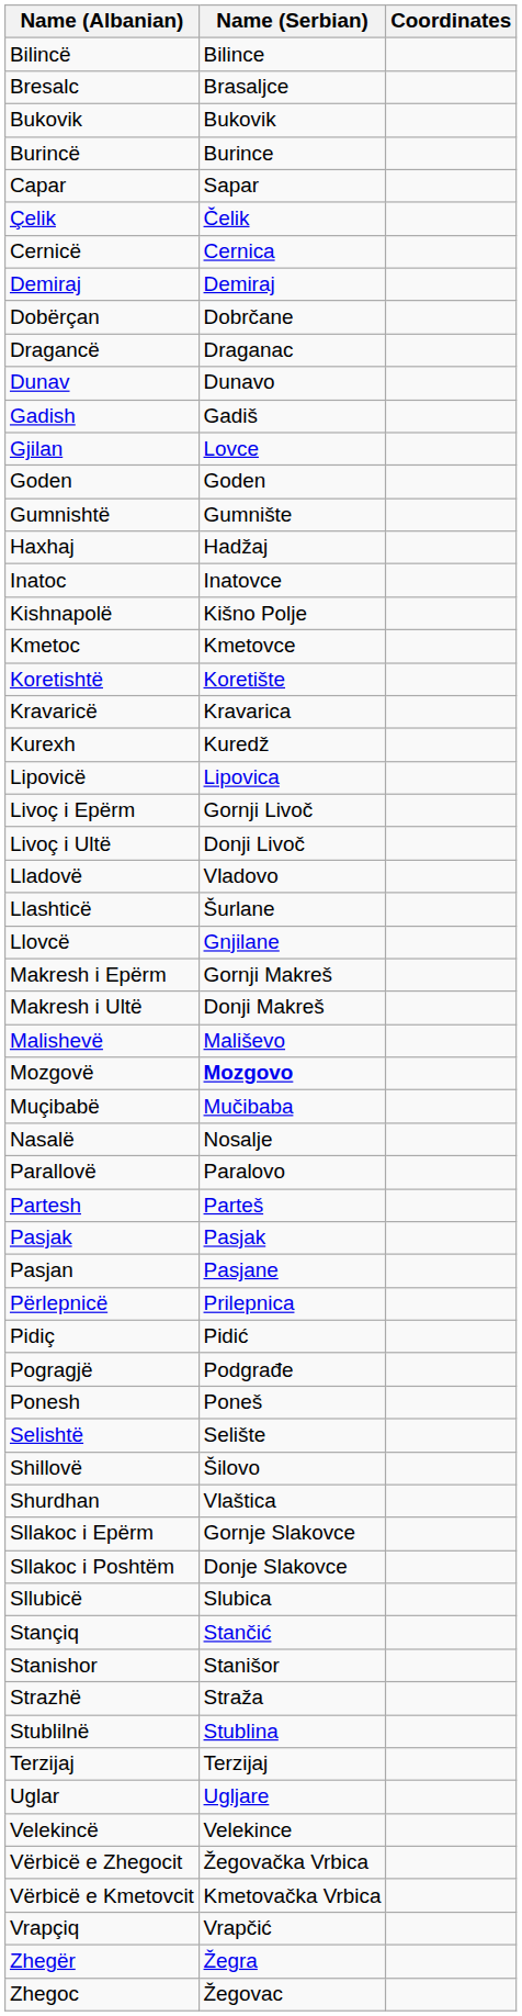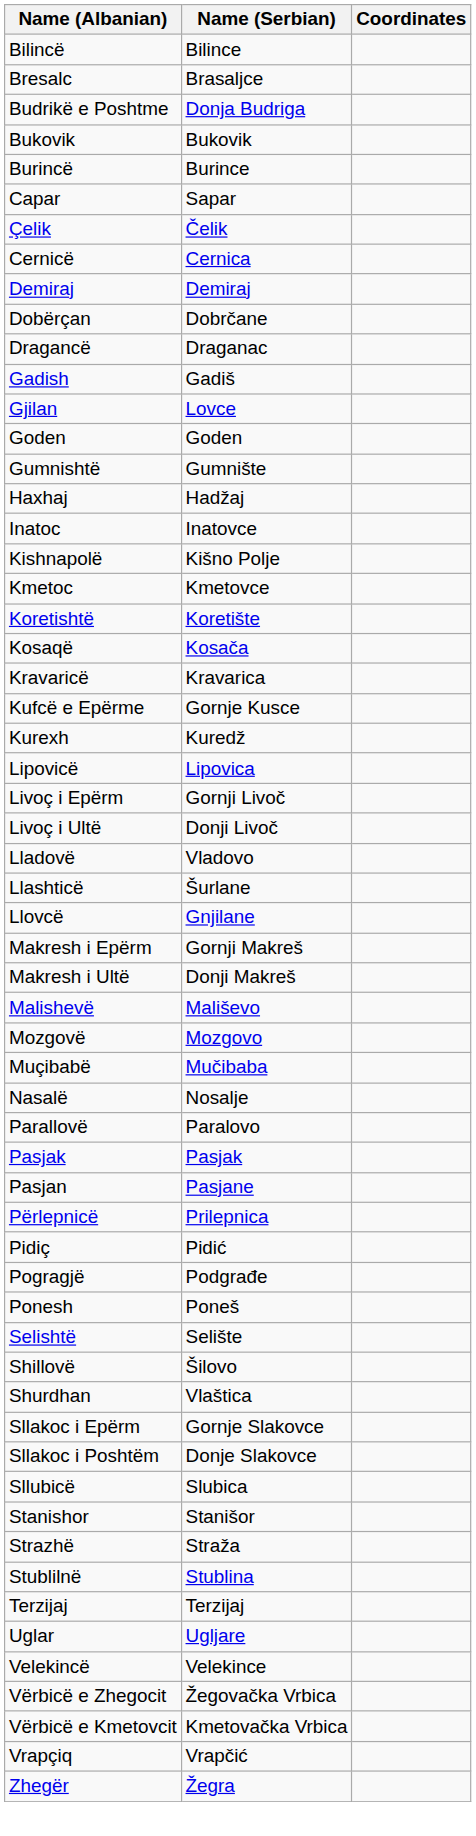 <table class="wikitable sortable">
 <tr>
 <th>Name (Albanian)</th>
 <th>Name (Serbian)</th>
 <th>Coordinates</th>
 </tr>
 <tr>
 <td>Bilincë</td>
 <td>Bilince</td>
 <td></td>
 </tr>
 <tr>
 <td>Bresalc</td>
 <td>Brasaljce</td>
+<td></td>
+</tr>
+<tr>
+<td>Budrikë e Poshtme</td>
+<td><a href='#'>Donja Budriga</a></td>
 <td></td>
 </tr>
 <tr>
 <td>Bukovik</td>
 <td>Bukovik</td>
 <td></td>
 </tr>
 <tr>
 <td>Burincë</td>
 <td>Burince</td>
 <td></td>
 </tr>
 <tr>
 <td>Capar</td>
 <td>Sapar</td>
 <td></td>
 </tr>
 <tr>
 <td><a href='#'>Çelik</a></td>
 <td><a href='#'>Čelik</a></td>
 <td></td>
 </tr>
 <tr>
 <td>Cernicë</td>
 <td><a href='#'>Cernica</a></td>
 <td></td>
 </tr>
 <tr>
 <td><a href='#'>Demiraj</a></td>
 <td><a href='#'>Demiraj</a></td>
 <td></td>
 </tr>
 <tr>
 <td>Dobërçan</td>
 <td>Dobrčane</td>
 <td></td>
 </tr>
 <tr>
 <td>Dragancë</td>
 <td>Draganac</td>
-<td></td>
-</tr>
-<tr>
-<td><a href='#'>Dunav</a></td>
-<td>Dunavo</td>
 <td></td>
 </tr>
 <tr>
 <td><a href='#'>Gadish</a></td>
 <td>Gadiš</td>
 <td></td>
 </tr>
 <tr>
 <td><a href='#'>Gjilan</a></td>
 <td><a href='#'>Lovce</a></td>
 <td></td>
 </tr>
 <tr>
 <td>Goden</td>
 <td>Goden</td>
 <td></td>
 </tr>
 <tr>
 <td>Gumnishtë</td>
 <td>Gumnište</td>
 <td></td>
 </tr>
 <tr>
 <td>Haxhaj</td>
 <td>Hadžaj</td>
 <td></td>
 </tr>
 <tr>
 <td>Inatoc</td>
 <td>Inatovce</td>
 <td></td>
 </tr>
 <tr>
 <td>Kishnapolë</td>
 <td>Kišno Polje</td>
 <td></td>
 </tr>
 <tr>
 <td>Kmetoc</td>
 <td>Kmetovce</td>
 <td></td>
 </tr>
 <tr>
 <td><a href='#'>Koretishtë</a></td>
 <td><a href='#'>Koretište</a></td>
 <td></td>
 </tr>
 <tr>
+<td>Kosaqë</td>
+<td><a href='#'>Kosača</a></td>
+<td></td>
+</tr>
+<tr>
 <td>Kravaricë</td>
 <td>Kravarica</td>
+<td></td>
+</tr>
+<tr>
+<td>Kufcë e Epërme</td>
+<td>Gornje Kusce</td>
 <td></td>
 </tr>
 <tr>
 <td>Kurexh</td>
 <td>Kuredž</td>
 <td></td>
 </tr>
 <tr>
 <td>Lipovicë</td>
 <td><a href='#'>Lipovica</a></td>
 <td></td>
 </tr>
 <tr>
 <td>Livoç i Epërm</td>
 <td>Gornji Livoč</td>
 <td></td>
 </tr>
 <tr>
 <td>Livoç i Ultë</td>
 <td>Donji Livoč</td>
 <td></td>
 </tr>
 <tr>
 <td>Lladovë</td>
 <td>Vladovo</td>
 <td></td>
 </tr>
 <tr>
 <td>Llashticë</td>
 <td>Šurlane</td>
 <td></td>
 </tr>
 <tr>
 <td>Llovcë</td>
 <td><a href='#'>Gnjilane</a></td>
 <td></td>
 </tr>
 <tr>
 <td>Makresh i Epërm</td>
 <td>Gornji Makreš</td>
 <td></td>
 </tr>
 <tr>
 <td>Makresh i Ultë</td>
 <td>Donji Makreš</td>
 <td></td>
 </tr>
 <tr>
 <td><a href='#'>Malishevë</a></td>
 <td><a href='#'>Mališevo</a></td>
 <td></td>
 </tr>
 <tr>
 <td>Mozgovë</td>
-<td><strong><a href='#'>Mozgovo</a></strong></td>
+<td><a href='#'>Mozgovo</a></td>
 <td></td>
 </tr>
 <tr>
 <td>Muçibabë</td>
 <td><a href='#'>Mučibaba</a></td>
 <td></td>
 </tr>
 <tr>
 <td>Nasalë</td>
 <td>Nosalje</td>
 <td></td>
 </tr>
 <tr>
 <td>Parallovë</td>
 <td>Paralovo</td>
-<td></td>
-</tr>
-<tr>
-<td><a href='#'>Partesh</a></td>
-<td><a href='#'>Parteš</a></td>
 <td></td>
 </tr>
 <tr>
 <td><a href='#'>Pasjak</a></td>
 <td><a href='#'>Pasjak</a></td>
 <td></td>
 </tr>
 <tr>
 <td>Pasjan</td>
 <td><a href='#'>Pasjane</a></td>
 <td></td>
 </tr>
 <tr>
 <td><a href='#'>Përlepnicë</a></td>
 <td><a href='#'>Prilepnica</a></td>
 <td></td>
 </tr>
 <tr>
 <td>Pidiç</td>
 <td>Pidić</td>
 <td></td>
 </tr>
 <tr>
 <td>Pogragjë</td>
 <td>Podgrađe</td>
 <td></td>
 </tr>
 <tr>
 <td>Ponesh</td>
 <td>Poneš</td>
 <td></td>
 </tr>
 <tr>
 <td><a href='#'>Selishtë</a></td>
 <td>Selište</td>
 <td></td>
 </tr>
 <tr>
 <td>Shillovë</td>
 <td>Šilovo</td>
 <td></td>
 </tr>
 <tr>
 <td>Shurdhan</td>
 <td>Vlaštica</td>
 <td></td>
 </tr>
 <tr>
 <td>Sllakoc i Epërm</td>
 <td>Gornje Slakovce</td>
 <td></td>
 </tr>
 <tr>
 <td>Sllakoc i Poshtëm</td>
 <td>Donje Slakovce</td>
 <td></td>
 </tr>
 <tr>
 <td>Sllubicë</td>
 <td>Slubica</td>
 <td></td>
 </tr>
 <tr>
-<td>Stançiq</td>
-<td><a href='#'>Stančić</a></td>
-<td></td>
-</tr>
-<tr>
 <td>Stanishor</td>
 <td>Stanišor</td>
 <td></td>
 </tr>
 <tr>
 <td>Strazhë</td>
 <td>Straža</td>
 <td></td>
 </tr>
 <tr>
 <td>Stublilnë</td>
 <td><a href='#'>Stublina</a></td>
 <td></td>
 </tr>
 <tr>
 <td>Terzijaj</td>
 <td>Terzijaj</td>
 <td></td>
 </tr>
 <tr>
 <td>Uglar</td>
 <td><a href='#'>Ugljare</a></td>
 <td></td>
 </tr>
 <tr>
 <td>Velekincë</td>
 <td>Velekince</td>
 <td></td>
 </tr>
 <tr>
 <td>Vërbicë e Zhegocit</td>
 <td>Žegovačka Vrbica</td>
 <td></td>
 </tr>
 <tr>
 <td>Vërbicë e Kmetovcit</td>
 <td>Kmetovačka Vrbica</td>
 <td></td>
 </tr>
 <tr>
 <td>Vrapçiq</td>
 <td>Vrapčić</td>
 <td></td>
 </tr>
 <tr>
 <td><a href='#'>Zhegër</a></td>
 <td><a href='#'>Žegra</a></td>
 <td></td>
 </tr>
-<tr>
-<td>Zhegoc</td>
-<td>Žegovac</td>
-<td></td>
-</tr>
 </table>
